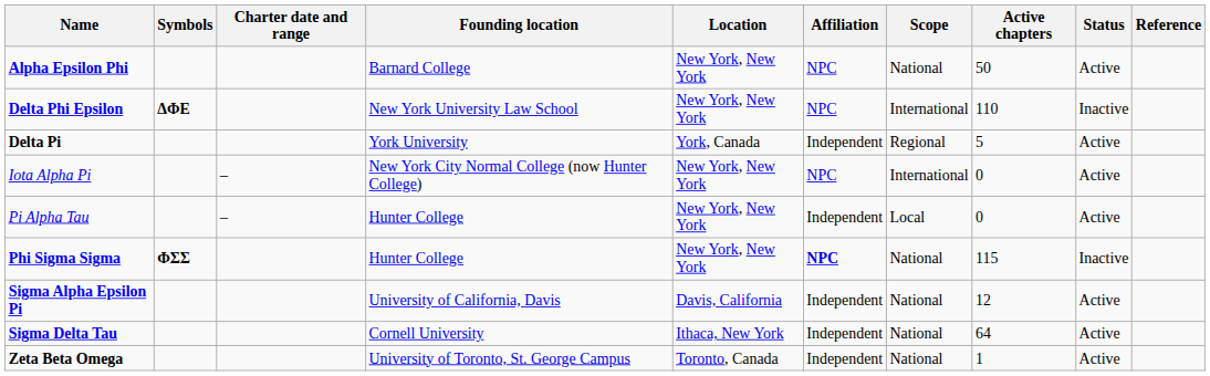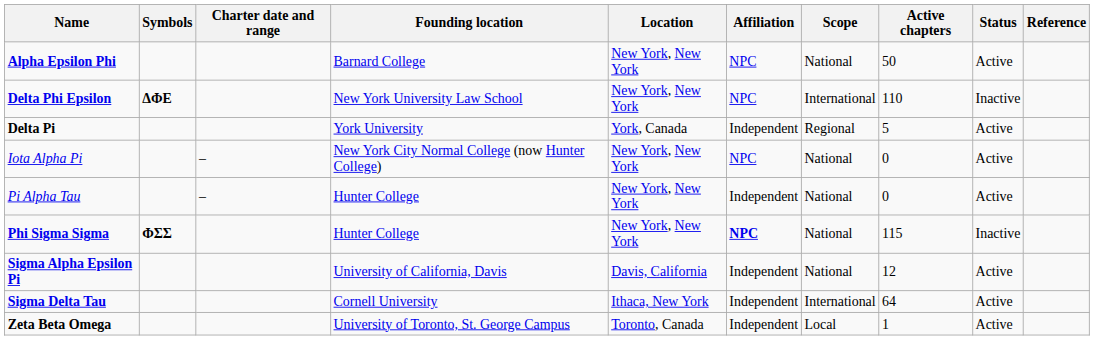 <table class="wikitable sortable">
 <tr>
 <th>Name</th>
 <th>Symbols</th>
 <th>Charter date and range</th>
 <th>Founding location</th>
 <th>Location</th>
 <th>Affiliation</th>
 <th>Scope</th>
 <th>Active chapters</th>
 <th>Status</th>
 <th>Reference</th>
 </tr>
 <tr>
 <td><strong><a href='#'>Alpha Epsilon Phi</a></strong></td>
 <td><strong></strong></td>
 <td></td>
 <td><a href='#'>Barnard College</a></td>
 <td><a href='#'>New York</a>, <a href='#'>New York</a></td>
 <td><a href='#'>NPC</a></td>
 <td>National</td>
 <td>50</td>
 <td>Active</td>
 <td></td>
 </tr>
 <tr>
 <td><strong><a href='#'>Delta Phi Epsilon</a></strong></td>
 <td><strong>ΔΦΕ</strong></td>
 <td></td>
 <td><a href='#'>New York University Law School</a></td>
 <td><a href='#'>New York</a>, <a href='#'>New York</a></td>
 <td><a href='#'>NPC</a></td>
 <td>International</td>
 <td>110</td>
 <td>Inactive</td>
 <td></td>
 </tr>
 <tr>
 <td><strong>Delta Pi</strong></td>
 <td><strong></strong></td>
 <td></td>
 <td><a href='#'>York University</a></td>
 <td><a href='#'>York</a>, Canada</td>
 <td>Independent</td>
 <td>Regional</td>
 <td>5</td>
 <td>Active</td>
 <td></td>
 </tr>
 <tr>
 <td><em><a href='#'>Iota Alpha Pi</a></em></td>
 <td><strong></strong></td>
 <td>–</td>
 <td><a href='#'>New York City Normal College</a> (now <a href='#'>Hunter College</a>)</td>
 <td><a href='#'>New York</a>, <a href='#'>New York</a></td>
 <td><a href='#'>NPC</a></td>
-<td>International</td>
+<td>National</td>
 <td>0</td>
 <td>Active</td>
 <td></td>
 </tr>
 <tr>
 <td><em><a href='#'>Pi Alpha Tau</a></em></td>
 <td><strong></strong></td>
 <td>–</td>
 <td><a href='#'>Hunter College</a></td>
 <td><a href='#'>New York</a>, <a href='#'>New York</a></td>
 <td>Independent</td>
-<td>Local</td>
+<td>National</td>
 <td>0</td>
 <td>Active</td>
 <td></td>
 </tr>
 <tr>
 <td><strong><a href='#'>Phi Sigma Sigma</a></strong></td>
 <td><strong>ΦΣΣ</strong></td>
 <td></td>
 <td><a href='#'>Hunter College</a></td>
 <td><a href='#'>New York</a>, <a href='#'>New York</a></td>
 <td><strong><a href='#'>NPC</a></strong></td>
 <td>National</td>
 <td>115</td>
 <td>Inactive</td>
 <td></td>
 </tr>
 <tr>
 <td><strong><a href='#'>Sigma Alpha Epsilon Pi</a></strong></td>
 <td><strong></strong></td>
 <td></td>
 <td><a href='#'>University of California, Davis</a></td>
 <td><a href='#'>Davis, California</a></td>
 <td>Independent</td>
 <td>National</td>
 <td>12</td>
 <td>Active</td>
 <td></td>
 </tr>
 <tr>
 <td><strong><a href='#'>Sigma Delta Tau</a></strong></td>
 <td><strong></strong></td>
 <td></td>
 <td><a href='#'>Cornell University</a></td>
 <td><a href='#'>Ithaca, New York</a></td>
 <td>Independent</td>
-<td>National</td>
+<td>International</td>
 <td>64</td>
 <td>Active</td>
 <td></td>
 </tr>
 <tr>
 <td><strong>Zeta Beta Omega</strong></td>
 <td><strong></strong></td>
 <td></td>
 <td><a href='#'>University of Toronto, St. George Campus</a></td>
 <td><a href='#'>Toronto</a>, Canada</td>
 <td>Independent</td>
-<td>National</td>
+<td>Local</td>
 <td>1</td>
 <td>Active</td>
 <td></td>
 </tr>
 </table>
